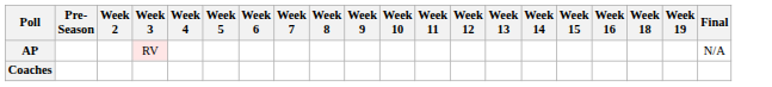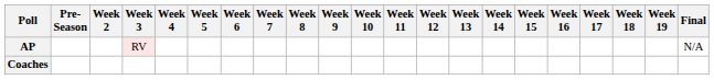 <table class="wikitable" style="white-space:nowrap;font-size:90%">
 <tr>
 <th>Poll</th>
 <th>Pre-<br>Season</th>
 <th>Week<br>2</th>
 <th>Week<br>3</th>
 <th>Week<br>4</th>
 <th>Week<br>5</th>
 <th>Week<br>6</th>
 <th>Week<br>7</th>
 <th>Week<br>8</th>
 <th>Week<br>9</th>
 <th>Week<br>10</th>
 <th>Week<br>11</th>
 <th>Week<br>12</th>
 <th>Week<br>13</th>
 <th>Week<br>14</th>
 <th>Week<br>15</th>
 <th>Week<br>16</th>
+<th>Week<br>17</th>
 <th>Week<br>18</th>
 <th>Week<br>19</th>
 <th>Final</th>
 </tr>
 <tr style="text-align:center;">
 <th>AP</th>
 <td style="background:#FFF;"></td>
 <td style="background:#FFF;"></td>
 <td style="background:#FFE6E6;">RV</td>
+<td style="background:#FFF;"></td>
 <td style="background:#FFF;"></td>
 <td style="background:#FFF;"></td>
 <td style="background:#FFF;"></td>
 <td style="background:#FFF;"></td>
 <td style="background:#FFF;"></td>
 <td style="background:#FFF;"></td>
 <td style="background:#FFF;"></td>
 <td style="background:#FFF;"></td>
 <td style="background:#FFF;"></td>
 <td style="background:#FFF;"></td>
 <td style="background:#FFF;"></td>
 <td style="background:#FFF;"></td>
 <td style="background:#FFF;"></td>
 <td style="background:#FFF;"></td>
 <td style="background:#FFF;"></td>
 <td style="background:#FFF;">N/A</td>
 </tr>
 <tr style="text-align:center;">
 <th>Coaches</th>
 <td style="background:#FFF;"></td>
 <td style="background:#FFF;"></td>
 <td style="background:#FFF;"></td>
 <td style="background:#FFF;"></td>
 <td style="background:#FFF;"></td>
 <td style="background:#FFF;"></td>
 <td style="background:#FFF;"></td>
 <td style="background:#FFF;"></td>
 <td style="background:#FFF;"></td>
 <td style="background:#FFF;"></td>
 <td style="background:#FFF;"></td>
 <td style="background:#FFF;"></td>
 <td style="background:#FFF;"></td>
 <td style="background:#FFF;"></td>
 <td style="background:#FFF;"></td>
 <td style="background:#FFF;"></td>
 <td style="background:#FFF;"></td>
 <td style="background:#FFF;"></td>
 <td style="background:#FFF;"></td>
+<td style="background:#FFF;"></td>
 </tr>
 </table>
